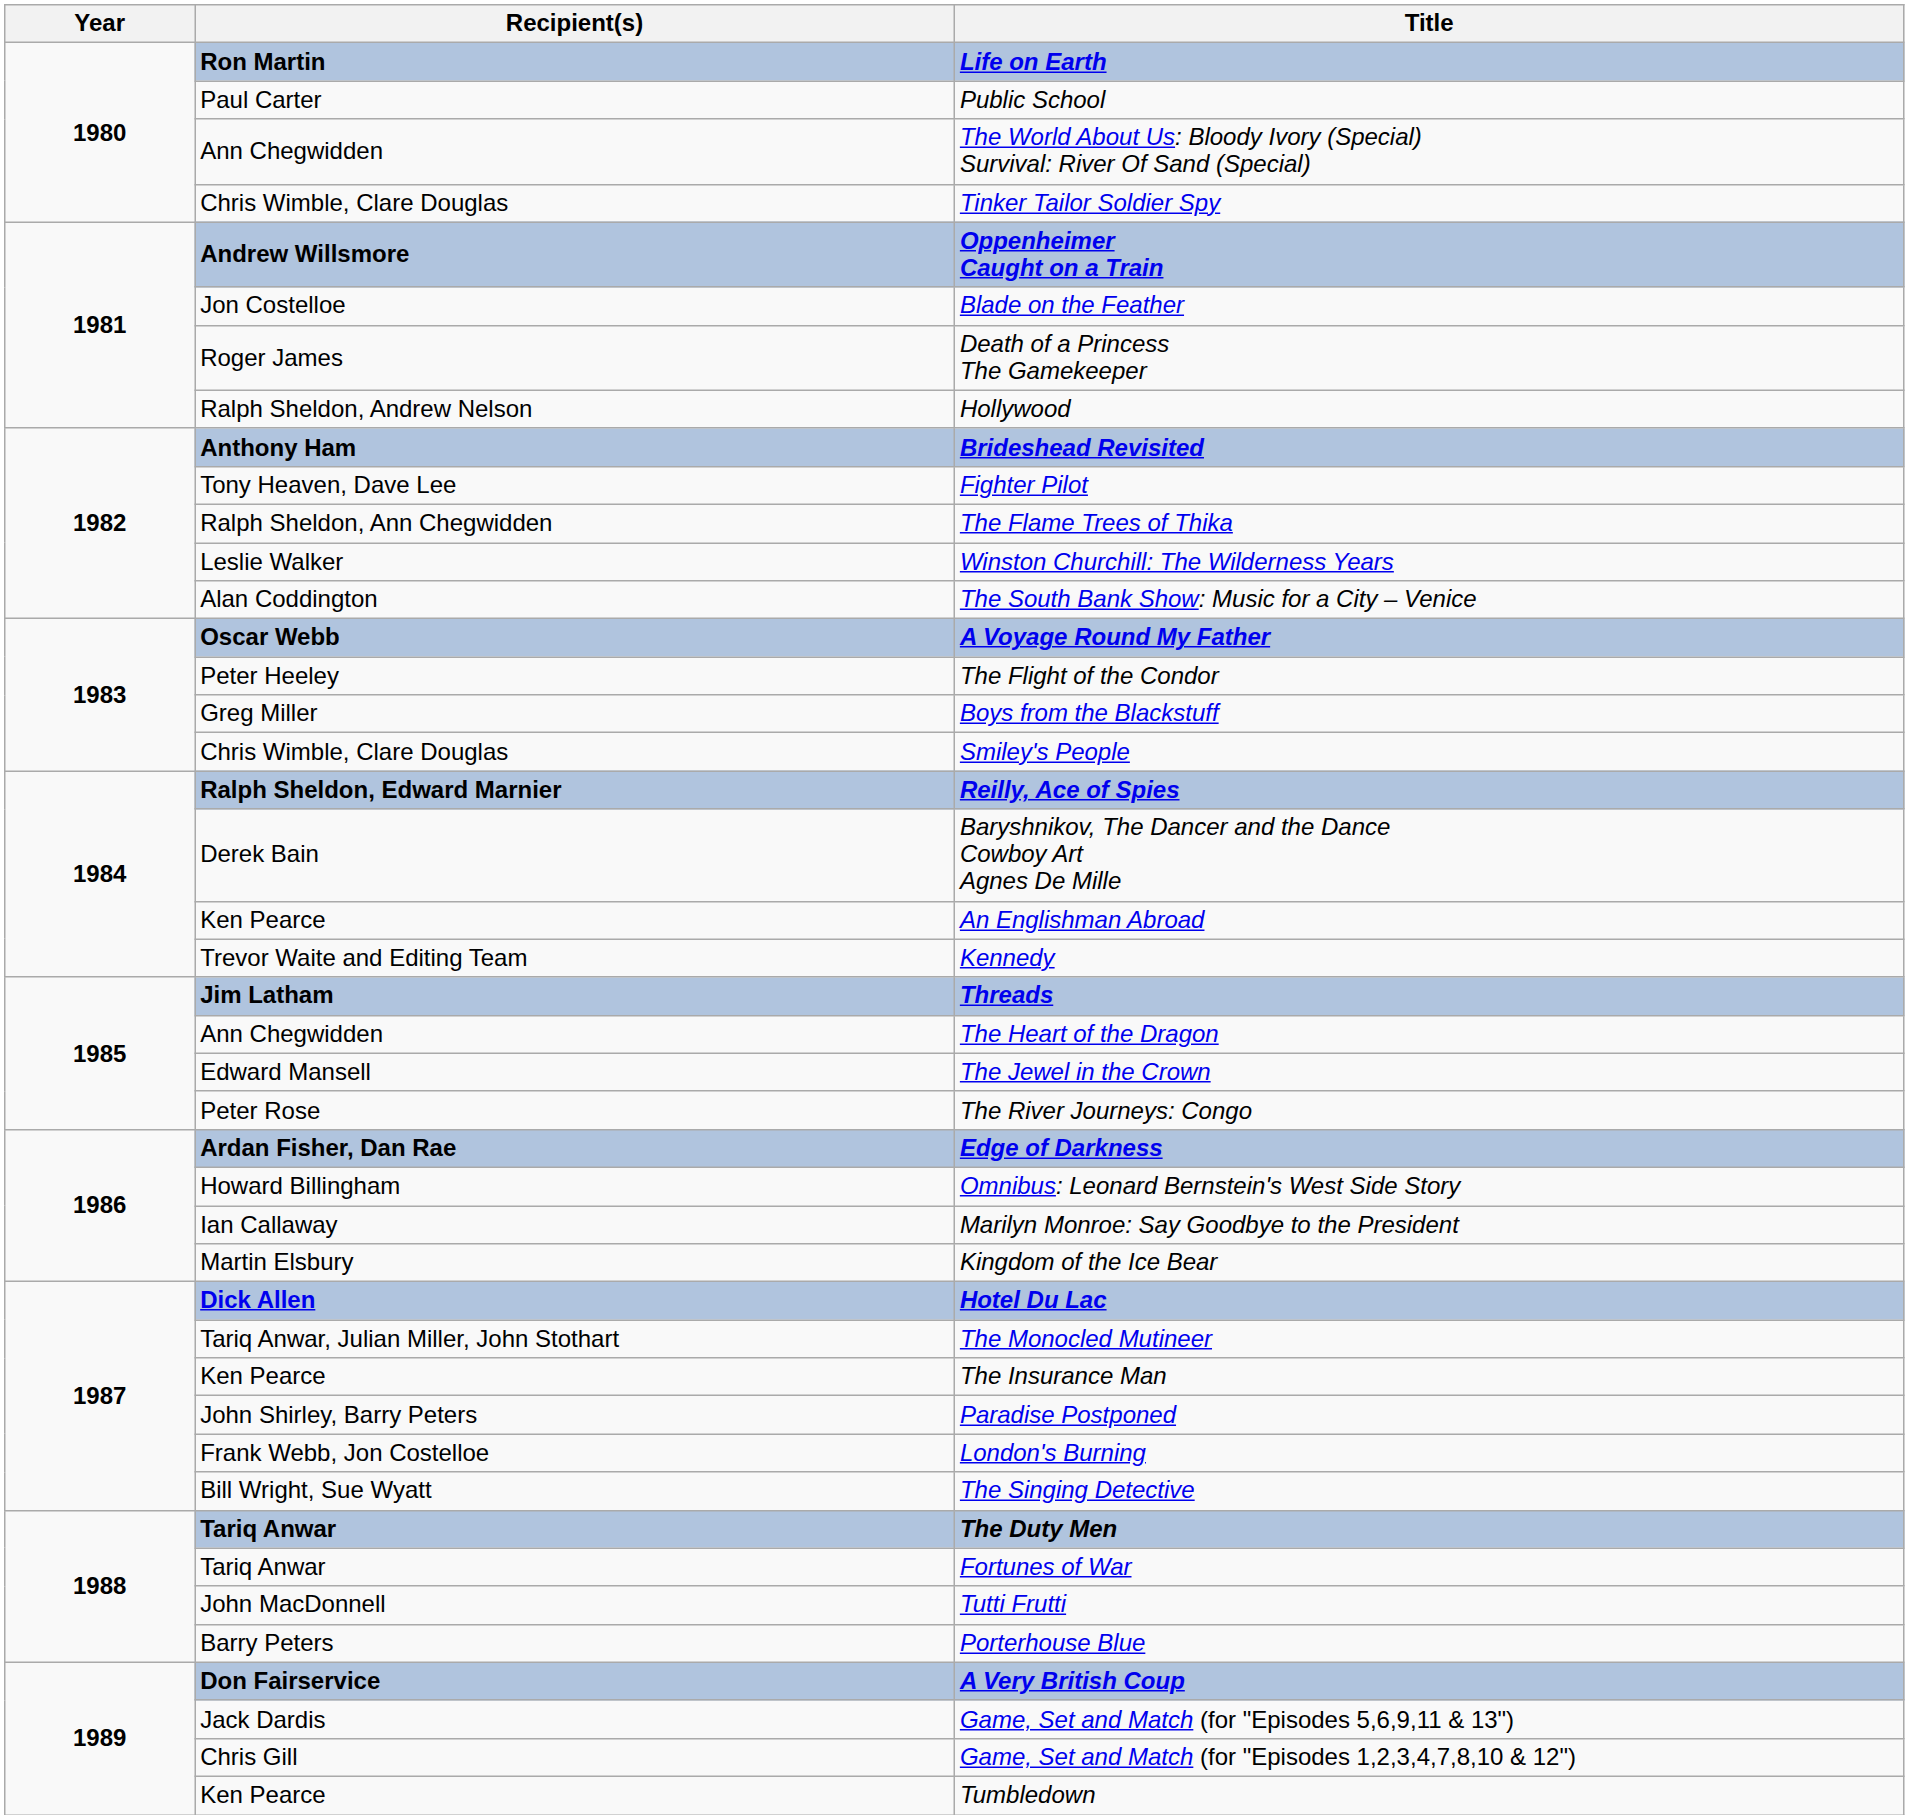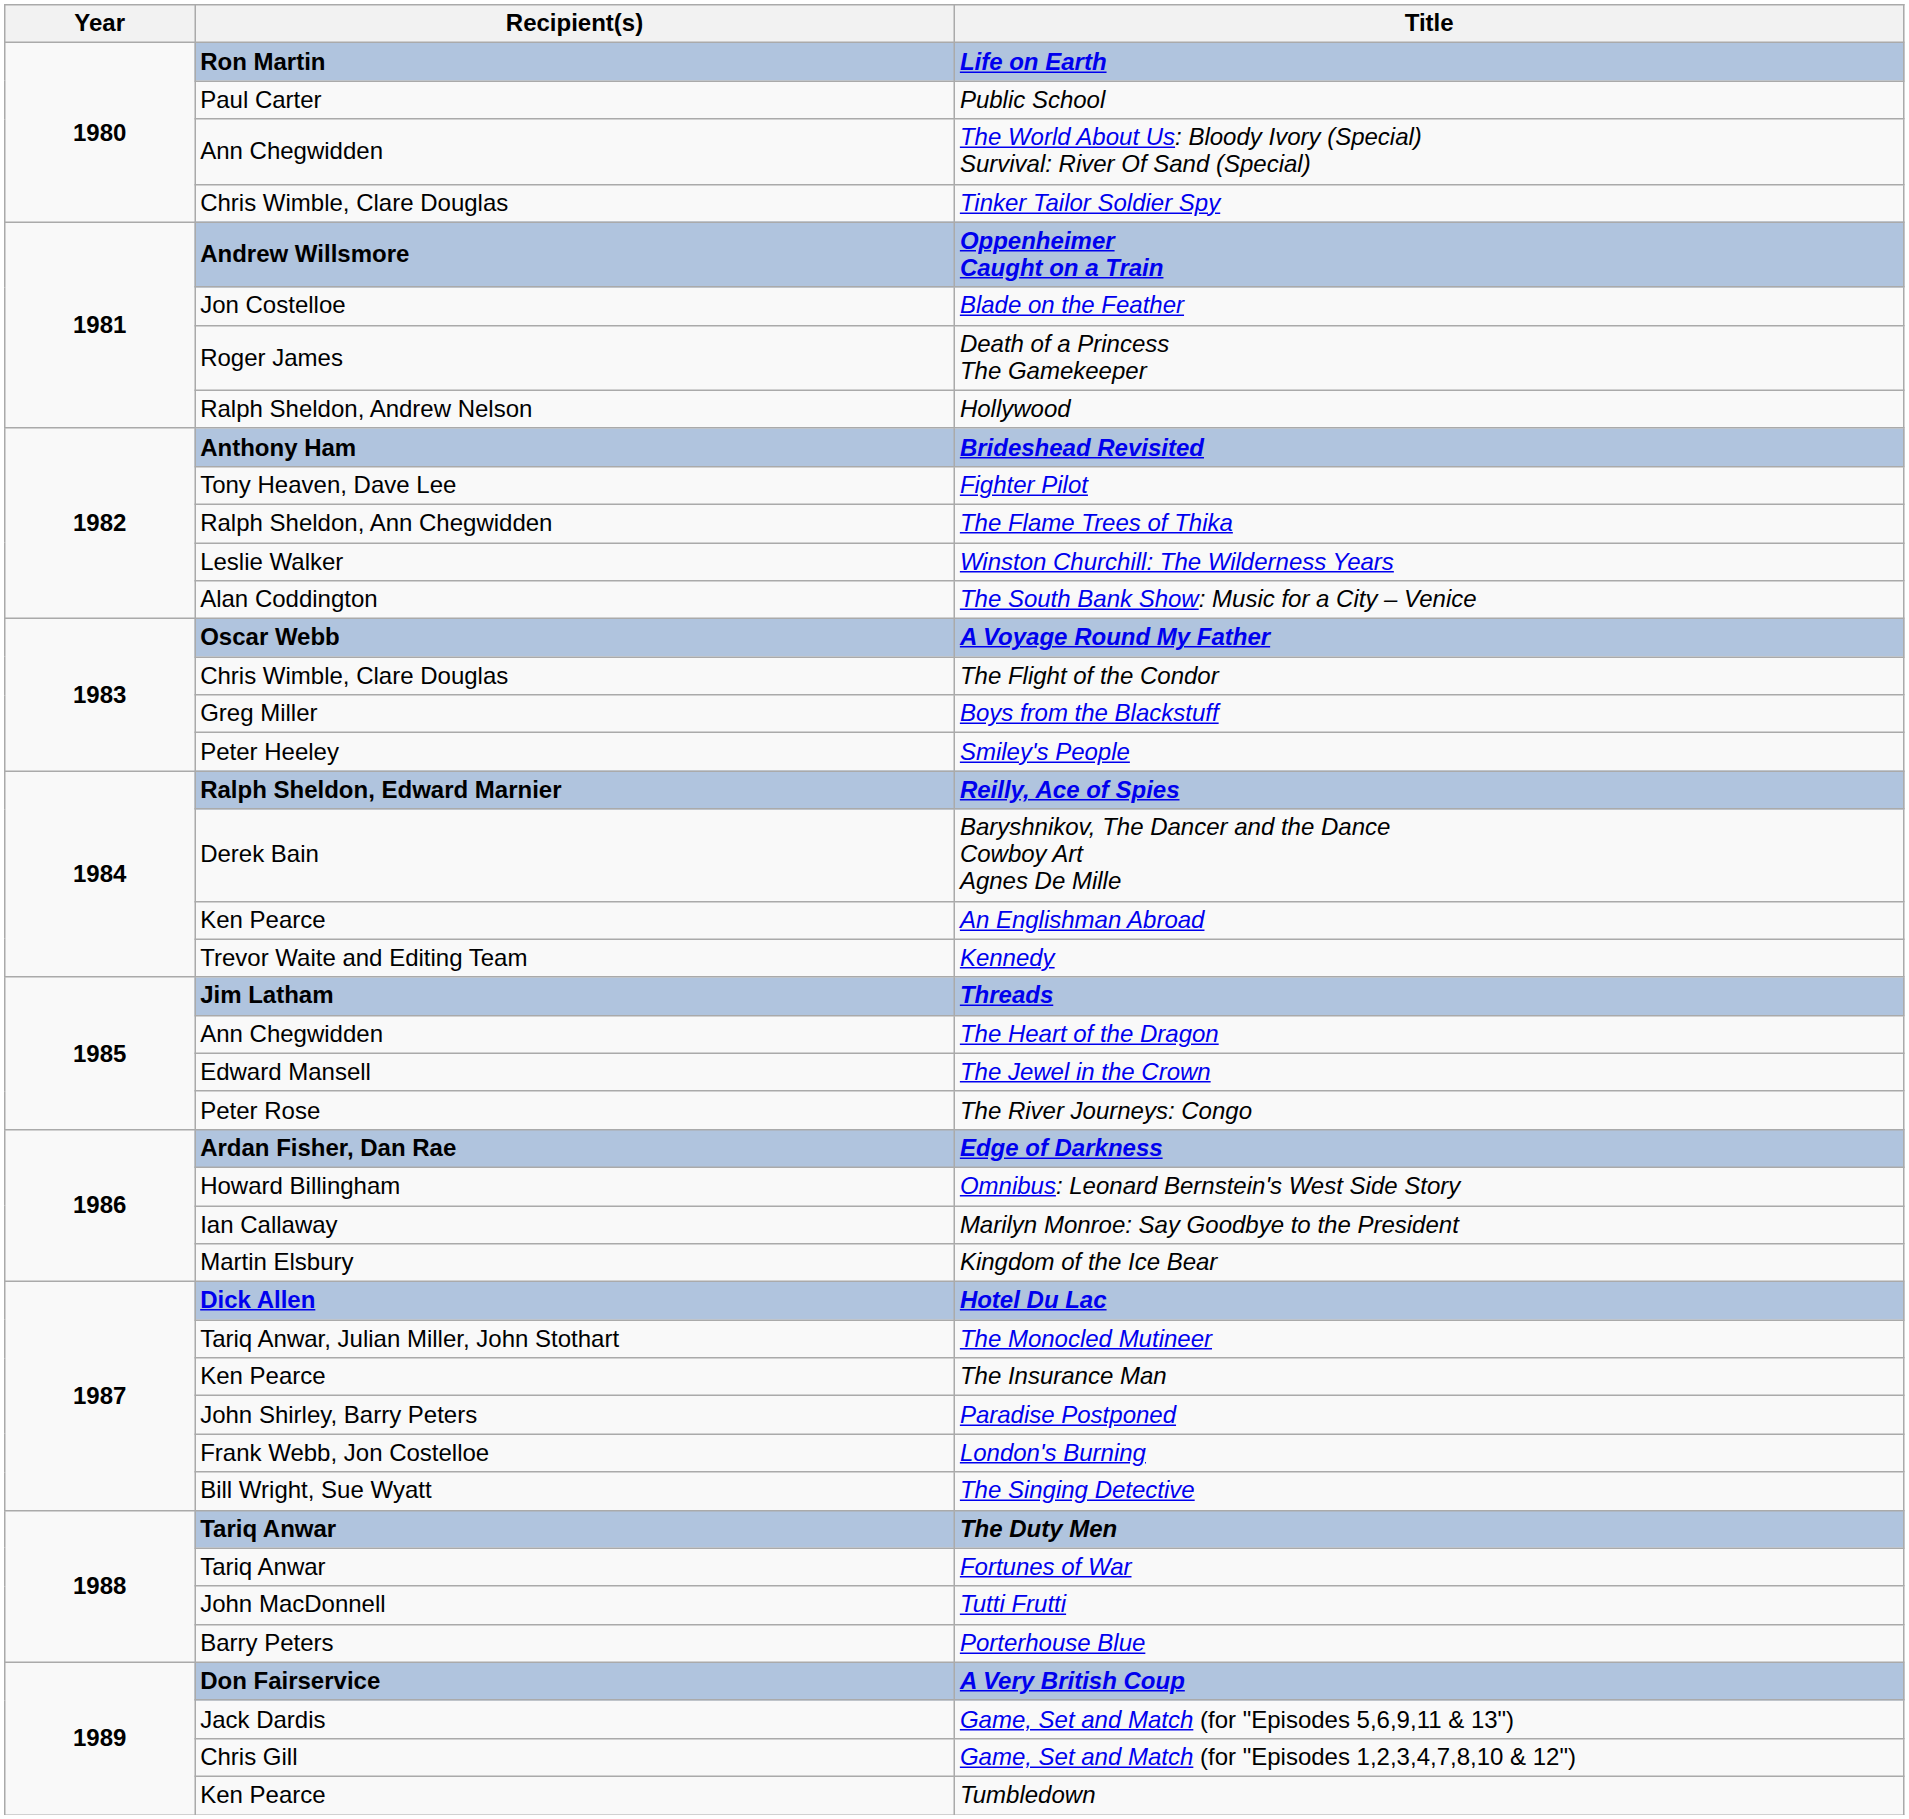 <table class="wikitable" width="80%">
 <tr>
 <th width=5%>Year</th>
 <th width=20%><strong>Recipient(s)</strong></th>
 <th width=25%><strong>Title</strong></th>
 </tr>
 <tr>
 <td rowspan="4" style="text-align:center;"><strong>1980</strong></td>
 <td style="background:#B0C4DE;"><strong>Ron Martin</strong></td>
 <td style="background:#B0C4DE;"><strong><em><a href='#'>Life on Earth</a></em></strong></td>
 </tr>
 <tr>
 <td>Paul Carter</td>
 <td><em>Public School</em></td>
 </tr>
 <tr>
 <td>Ann Chegwidden</td>
 <td><em><a href='#'>The World About Us</a>: Bloody Ivory (Special)<br>Survival: River Of Sand (Special)</em></td>
 </tr>
 <tr>
 <td>Chris Wimble, Clare Douglas</td>
 <td><em><a href='#'>Tinker Tailor Soldier Spy</a></em></td>
 </tr>
 <tr>
 <td rowspan="4" style="text-align:center;"><strong>1981</strong></td>
 <td style="background:#B0C4DE;"><strong>Andrew Willsmore</strong></td>
 <td style="background:#B0C4DE;"><strong><em><a href='#'>Oppenheimer</a><br><a href='#'>Caught on a Train</a></em></strong></td>
 </tr>
 <tr>
 <td>Jon Costelloe</td>
 <td><em><a href='#'>Blade on the Feather</a></em></td>
 </tr>
 <tr>
 <td>Roger James</td>
 <td><em>Death of a Princess<br>The Gamekeeper</em></td>
 </tr>
 <tr>
 <td>Ralph Sheldon, Andrew Nelson</td>
 <td><em>Hollywood</em></td>
 </tr>
 <tr>
 <td rowspan="5" style="text-align:center;"><strong>1982</strong></td>
 <td style="background:#B0C4DE;"><strong>Anthony Ham</strong></td>
 <td style="background:#B0C4DE;"><strong><em><a href='#'>Brideshead Revisited</a></em></strong></td>
 </tr>
 <tr>
 <td>Tony Heaven, Dave Lee</td>
 <td><em><a href='#'>Fighter Pilot</a></em></td>
 </tr>
 <tr>
 <td>Ralph Sheldon, Ann Chegwidden</td>
 <td><em><a href='#'>The Flame Trees of Thika</a></em></td>
 </tr>
 <tr>
 <td>Leslie Walker</td>
 <td><em><a href='#'>Winston Churchill: The Wilderness Years</a></em></td>
 </tr>
 <tr>
 <td>Alan Coddington</td>
 <td><em><a href='#'>The South Bank Show</a>: Music for a City – Venice</em></td>
 </tr>
 <tr>
 <td rowspan="4" style="text-align:center;"><strong>1983</strong></td>
 <td style="background:#B0C4DE;"><strong>Oscar Webb</strong></td>
 <td style="background:#B0C4DE;"><strong><em><a href='#'>A Voyage Round My Father</a></em></strong></td>
 </tr>
 <tr>
-<td>Peter Heeley</td>
+<td>Chris Wimble, Clare Douglas</td>
 <td><em>The Flight of the Condor</em></td>
 </tr>
 <tr>
 <td>Greg Miller</td>
 <td><em><a href='#'>Boys from the Blackstuff</a></em></td>
 </tr>
 <tr>
-<td>Chris Wimble, Clare Douglas</td>
+<td>Peter Heeley</td>
 <td><em><a href='#'>Smiley's People</a></em></td>
 </tr>
 <tr>
 <td rowspan="4" style="text-align:center;"><strong>1984</strong></td>
 <td style="background:#B0C4DE;"><strong>Ralph Sheldon, Edward Marnier</strong></td>
 <td style="background:#B0C4DE;"><strong><em><a href='#'>Reilly, Ace of Spies</a></em></strong></td>
 </tr>
 <tr>
 <td>Derek Bain</td>
 <td><em>Baryshnikov, The Dancer and the Dance<br>Cowboy Art<br>Agnes De Mille</em></td>
 </tr>
 <tr>
 <td>Ken Pearce</td>
 <td><em><a href='#'>An Englishman Abroad</a></em></td>
 </tr>
 <tr>
 <td>Trevor Waite and Editing Team</td>
 <td><em><a href='#'>Kennedy</a></em></td>
 </tr>
 <tr>
 <td rowspan="4" style="text-align:center;"><strong>1985</strong></td>
 <td style="background:#B0C4DE;"><strong>Jim Latham</strong></td>
 <td style="background:#B0C4DE;"><strong><em><a href='#'>Threads</a></em></strong></td>
 </tr>
 <tr>
 <td>Ann Chegwidden</td>
 <td><em><a href='#'>The Heart of the Dragon</a></em></td>
 </tr>
 <tr>
 <td>Edward Mansell</td>
 <td><em><a href='#'>The Jewel in the Crown</a></em></td>
 </tr>
 <tr>
 <td>Peter Rose</td>
 <td><em>The River Journeys: Congo</em></td>
 </tr>
 <tr>
 <td rowspan="4" style="text-align:center;"><strong>1986</strong></td>
 <td style="background:#B0C4DE;"><strong>Ardan Fisher, Dan Rae</strong></td>
 <td style="background:#B0C4DE;"><strong><em><a href='#'>Edge of Darkness</a></em></strong></td>
 </tr>
 <tr>
 <td>Howard Billingham</td>
 <td><em><a href='#'>Omnibus</a>: Leonard Bernstein's West Side Story</em></td>
 </tr>
 <tr>
 <td>Ian Callaway</td>
 <td><em>Marilyn Monroe: Say Goodbye to the President</em></td>
 </tr>
 <tr>
 <td>Martin Elsbury</td>
 <td><em>Kingdom of the Ice Bear</em></td>
 </tr>
 <tr>
 <td rowspan="6" style="text-align:center;"><strong>1987</strong></td>
 <td style="background:#B0C4DE;"><strong><a href='#'>Dick Allen</a></strong></td>
 <td style="background:#B0C4DE;"><strong><em><a href='#'>Hotel Du Lac</a></em></strong></td>
 </tr>
 <tr>
 <td>Tariq Anwar, Julian Miller, John Stothart</td>
 <td><em><a href='#'>The Monocled Mutineer</a></em></td>
 </tr>
 <tr>
 <td>Ken Pearce</td>
 <td><em>The Insurance Man</em></td>
 </tr>
 <tr>
 <td>John Shirley, Barry Peters</td>
 <td><em><a href='#'>Paradise Postponed</a></em></td>
 </tr>
 <tr>
 <td>Frank Webb, Jon Costelloe</td>
 <td><em><a href='#'>London's Burning</a></em></td>
 </tr>
 <tr>
 <td>Bill Wright, Sue Wyatt</td>
 <td><em><a href='#'>The Singing Detective</a></em></td>
 </tr>
 <tr>
 <td rowspan="4" style="text-align:center;"><strong>1988</strong></td>
 <td style="background:#B0C4DE;"><strong>Tariq Anwar</strong></td>
 <td style="background:#B0C4DE;"><strong><em>The Duty Men</em></strong></td>
 </tr>
 <tr>
 <td>Tariq Anwar</td>
 <td><em><a href='#'>Fortunes of War</a></em></td>
 </tr>
 <tr>
 <td>John MacDonnell</td>
 <td><em><a href='#'>Tutti Frutti</a></em></td>
 </tr>
 <tr>
 <td>Barry Peters</td>
 <td><em><a href='#'>Porterhouse Blue</a></em></td>
 </tr>
 <tr>
 <td rowspan="4" style="text-align:center;"><strong>1989</strong></td>
 <td style="background:#B0C4DE;"><strong>Don Fairservice</strong></td>
 <td style="background:#B0C4DE;"><strong><em><a href='#'>A Very British Coup</a></em></strong></td>
 </tr>
 <tr>
 <td>Jack Dardis</td>
 <td><em><a href='#'>Game, Set and Match</a></em> (for "Episodes 5,6,9,11 & 13")</td>
 </tr>
 <tr>
 <td>Chris Gill</td>
 <td><em><a href='#'>Game, Set and Match</a></em> (for "Episodes 1,2,3,4,7,8,10 & 12")</td>
 </tr>
 <tr>
 <td>Ken Pearce</td>
 <td><em>Tumbledown</em></td>
 </tr>
 </table>
